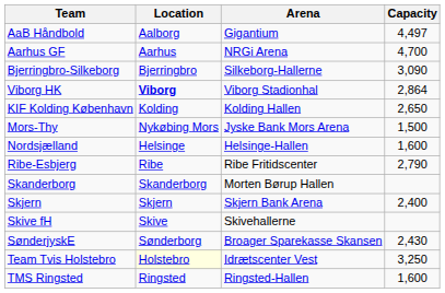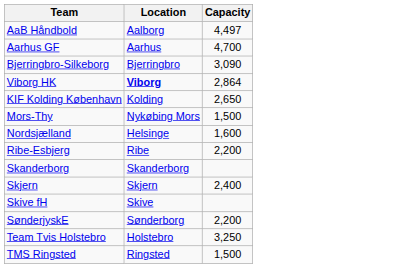 <table class="wikitable sortable" style="text-align: left;">
 <tr>
 <th>Team</th>
 <th>Location</th>
-<th>Arena</th>
 <th>Capacity</th>
 </tr>
 <tr>
 <td><a href='#'>AaB Håndbold</a></td>
 <td><a href='#'>Aalborg</a></td>
-<td><a href='#'>Gigantium</a></td>
 <td align="center">4,497</td>
 </tr>
 <tr>
 <td><a href='#'>Aarhus GF</a></td>
 <td><a href='#'>Aarhus</a></td>
-<td><a href='#'>NRGi Arena</a></td>
 <td align="center">4,700</td>
 </tr>
 <tr>
 <td><a href='#'>Bjerringbro-Silkeborg</a></td>
 <td><a href='#'>Bjerringbro</a></td>
-<td><a href='#'>Silkeborg-Hallerne</a></td>
 <td align="center">3,090</td>
 </tr>
 <tr>
 <td><a href='#'>Viborg HK</a></td>
 <td><strong><a href='#'>Viborg</a></strong></td>
-<td><a href='#'>Viborg Stadionhal</a></td>
 <td align="center">2,864</td>
 </tr>
 <tr>
 <td><a href='#'>KIF Kolding København</a></td>
 <td><a href='#'>Kolding</a></td>
-<td><a href='#'>Kolding Hallen</a></td>
 <td align="center">2,650</td>
 </tr>
 <tr>
 <td><a href='#'>Mors-Thy</a></td>
 <td><a href='#'>Nykøbing Mors</a></td>
-<td><a href='#'>Jyske Bank Mors Arena</a></td>
 <td align="center">1,500</td>
 </tr>
 <tr>
 <td><a href='#'>Nordsjælland</a></td>
 <td><a href='#'>Helsinge</a></td>
-<td><a href='#'>Helsinge-Hallen</a></td>
 <td align="center">1,600</td>
 </tr>
 <tr>
 <td><a href='#'>Ribe-Esbjerg</a></td>
 <td><a href='#'>Ribe</a></td>
-<td>Ribe Fritidscenter</td>
-<td align="center">2,790</td>
+<td align="center">2,200</td>
 </tr>
 <tr>
 <td><a href='#'>Skanderborg</a></td>
 <td><a href='#'>Skanderborg</a></td>
-<td>Morten Børup Hallen</td>
 <td align="center"></td>
 </tr>
 <tr>
 <td><a href='#'>Skjern</a></td>
 <td><a href='#'>Skjern</a></td>
-<td><a href='#'>Skjern Bank Arena</a></td>
 <td align="center">2,400</td>
 </tr>
 <tr>
 <td><a href='#'>Skive fH</a></td>
 <td><a href='#'>Skive</a></td>
-<td>Skivehallerne</td>
 <td align="center"></td>
 </tr>
 <tr>
 <td><a href='#'>SønderjyskE</a></td>
 <td><a href='#'>Sønderborg</a></td>
-<td><a href='#'>Broager Sparekasse Skansen</a></td>
-<td align="center">2,430</td>
+<td align="center">2,200</td>
 </tr>
 <tr>
 <td><a href='#'>Team Tvis Holstebro</a></td>
-<td style="background: lightyellow;"><a href='#'>Holstebro</a></td>
-<td><a href='#'>Idrætscenter Vest</a></td>
+<td><a href='#'>Holstebro</a></td>
 <td align="center">3,250</td>
 </tr>
 <tr>
 <td><a href='#'>TMS Ringsted</a></td>
 <td><a href='#'>Ringsted</a></td>
-<td><a href='#'>Ringsted-Hallen</a></td>
-<td align="center">1,600</td>
+<td align="center">1,500</td>
 </tr>
 </table>
